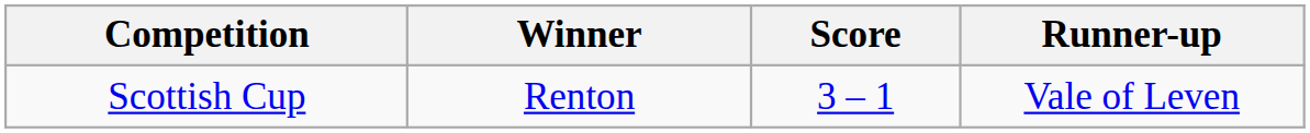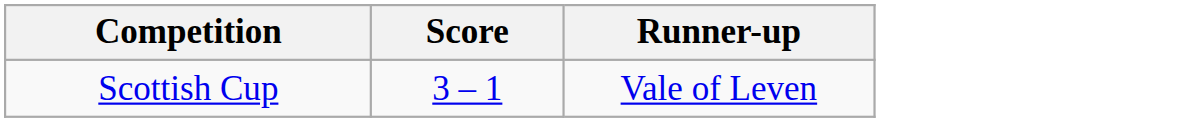 <table class="wikitable" style="text-align: center;">
 <tr>
 <th width=160>Competition</th>
-<th width=135>Winner</th>
 <th width=80>Score</th>
 <th width=135>Runner-up</th>
 </tr>
 <tr>
 <td><a href='#'>Scottish Cup</a></td>
-<td><a href='#'>Renton</a></td>
 <td><a href='#'>3 – 1</a></td>
 <td><a href='#'>Vale of Leven</a></td>
 </tr>
 </table>
